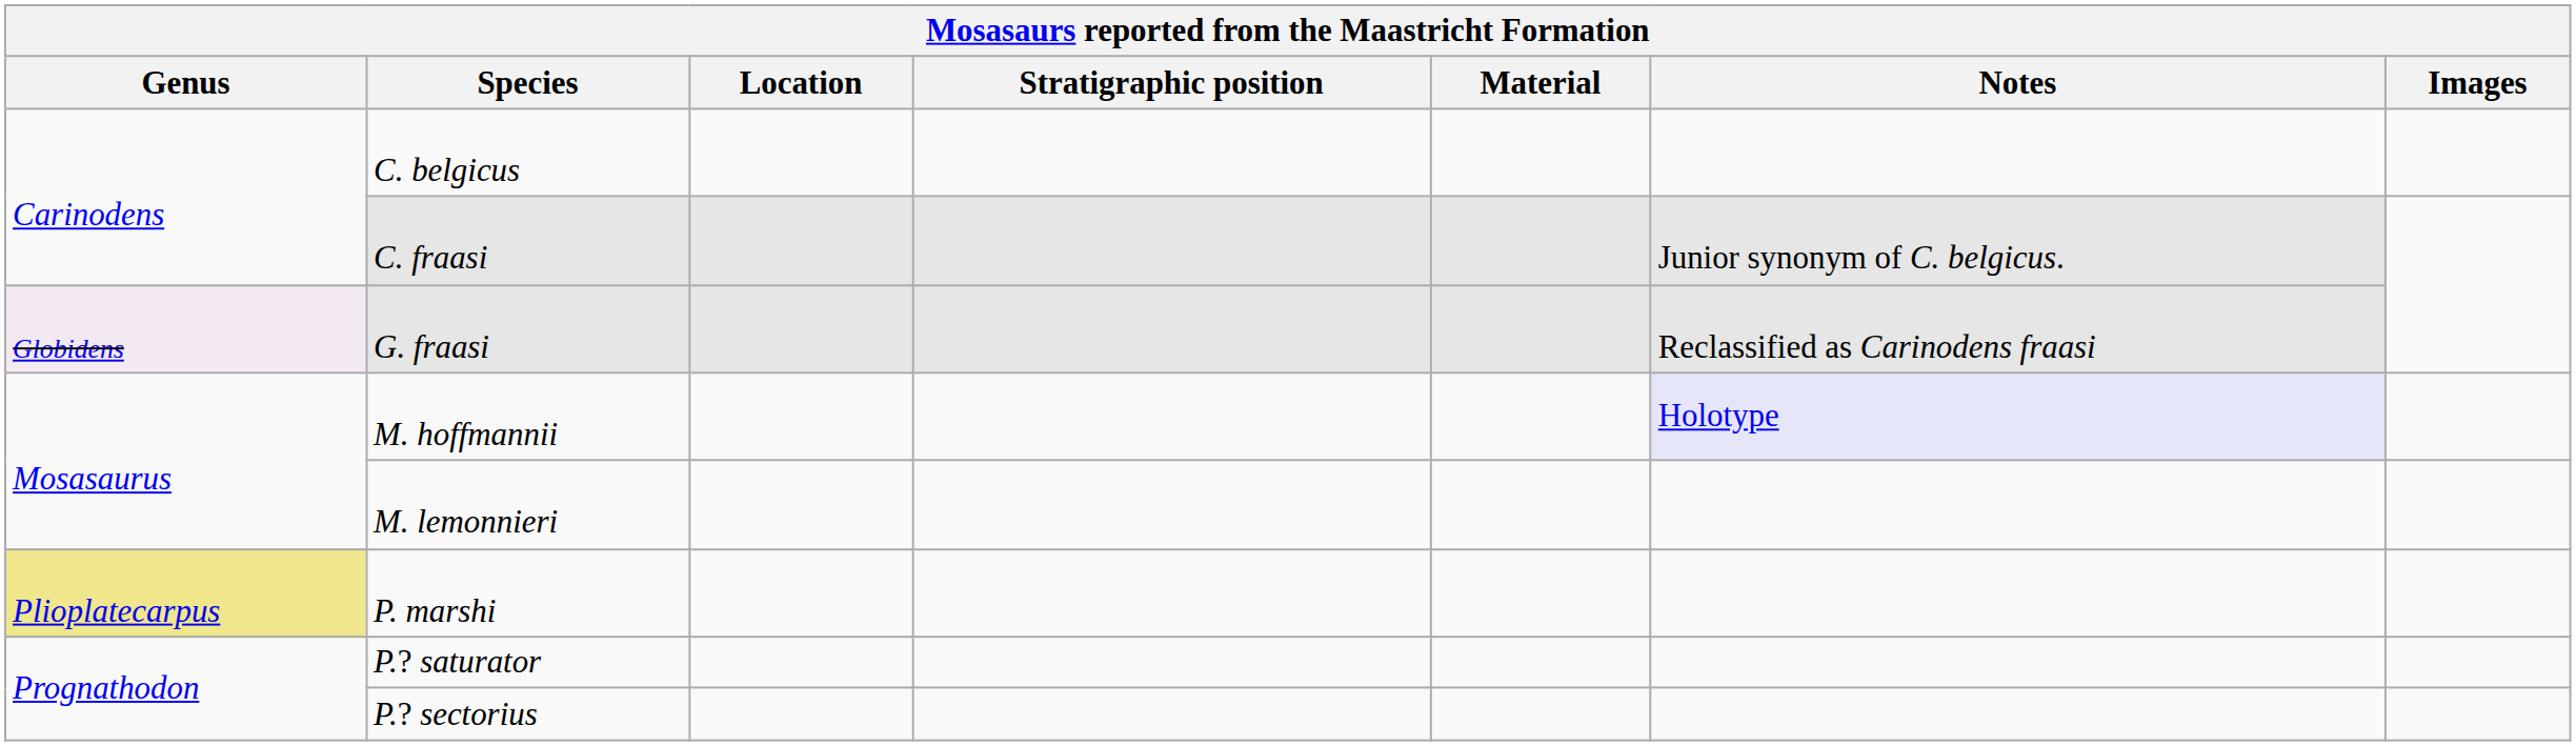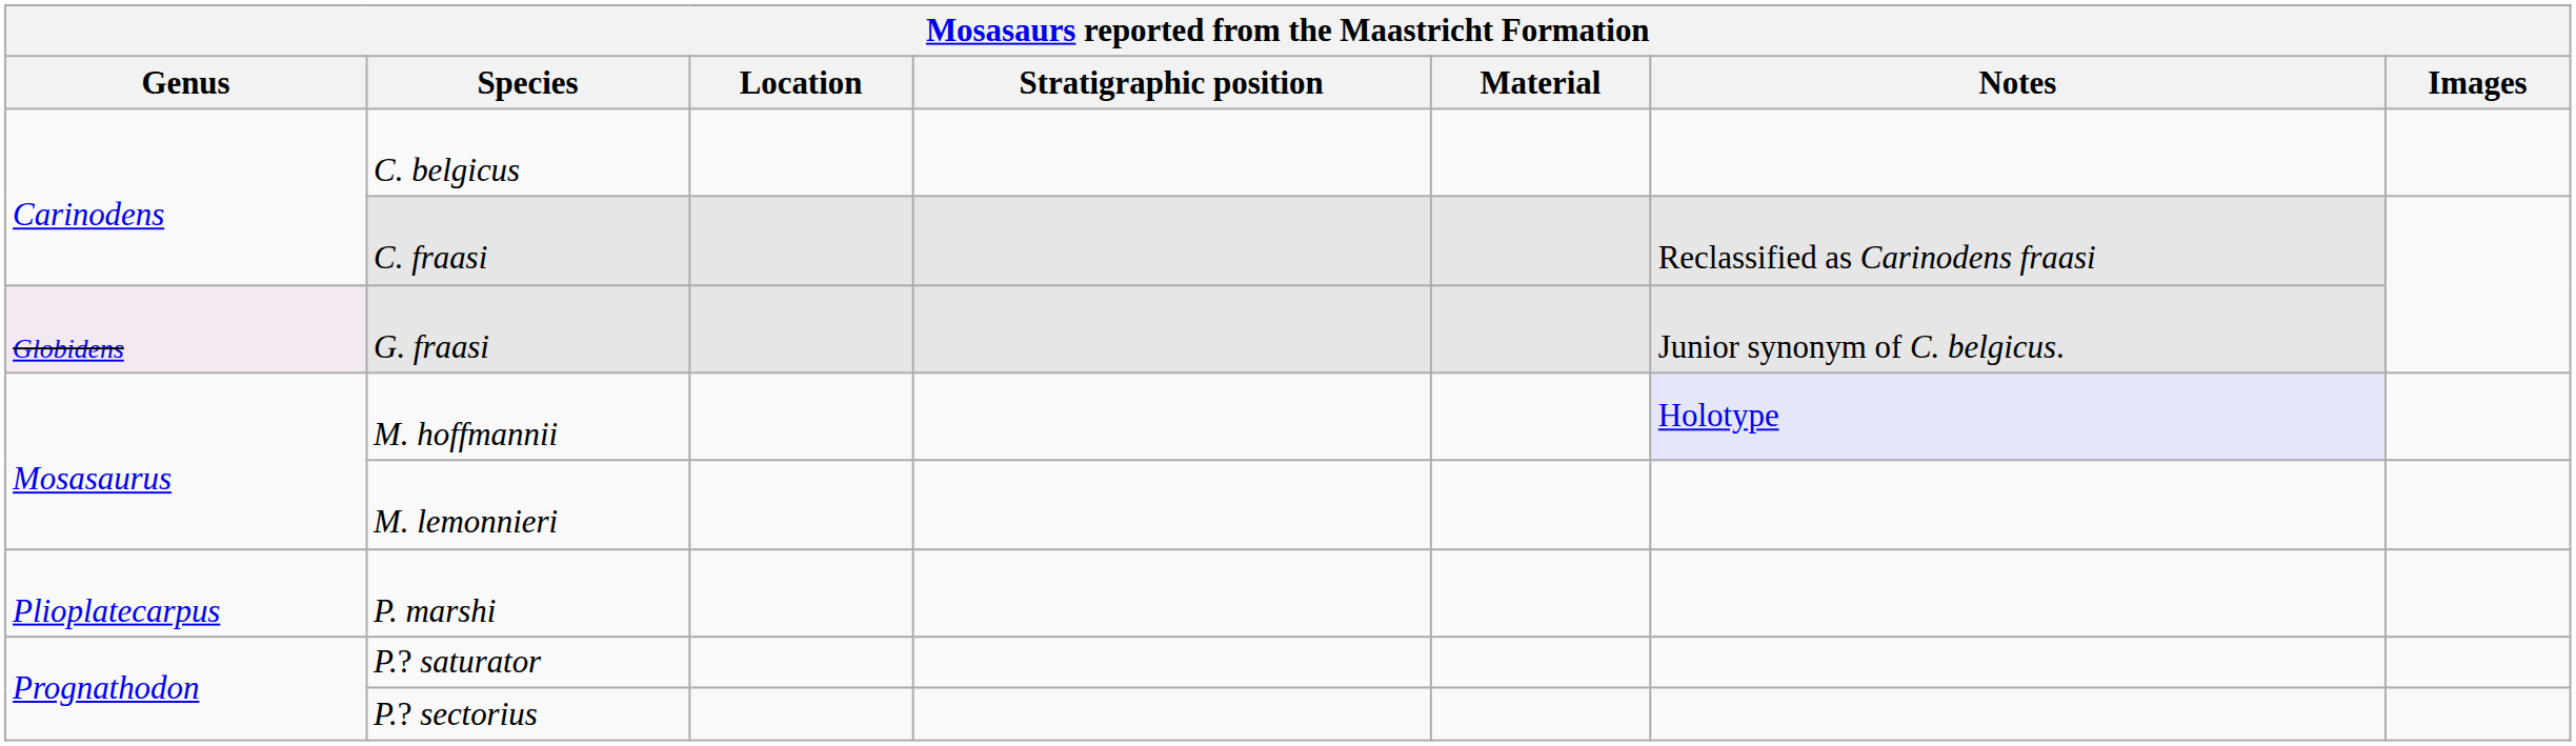 <table class="wikitable" align="center" width="100%">
 <tr>
 <th colspan="7" align="center"><strong><a href='#'>Mosasaurs</a> reported from the Maastricht Formation</strong></th>
 </tr>
 <tr>
 <th>Genus</th>
 <th>Species</th>
 <th>Location</th>
 <th>Stratigraphic position</th>
 <th>Material</th>
 <th>Notes</th>
 <th>Images</th>
 </tr>
 <tr>
 <td rowspan="2"><br><em><a href='#'>Carinodens</a></em></td>
 <td><br><em>C. belgicus</em></td>
 <td></td>
 <td></td>
 <td></td>
 <td></td>
 <td></td>
 </tr>
 <tr>
 <td style="background:#E6E6E6;"><br><em>C. fraasi</em></td>
 <td style="background:#E6E6E6;"></td>
 <td style="background:#E6E6E6;"></td>
 <td style="background:#E6E6E6;"></td>
-<td style="background:#E6E6E6;"><br>Junior synonym of <em>C. belgicus</em>.</td>
+<td style="background:#E6E6E6;"><br>Reclassified as <em>Carinodens fraasi</em></td>
 <td rowspan=2></td>
 </tr>
 <tr>
 <td style="background:#f3e9f3;"><br><small><s><em><a href='#'>Globidens</a></em></s></small></td>
 <td style="background:#E6E6E6;"><br><em>G. fraasi</em></td>
 <td style="background:#E6E6E6;"></td>
 <td style="background:#E6E6E6;"></td>
 <td style="background:#E6E6E6;"></td>
-<td style="background:#E6E6E6;"><br>Reclassified as <em>Carinodens fraasi</em></td>
+<td style="background:#E6E6E6;"><br>Junior synonym of <em>C. belgicus</em>.</td>
 </tr>
 <tr>
 <td rowspan="2"><br><em><a href='#'>Mosasaurus</a></em></td>
 <td><br><em>M. hoffmannii</em></td>
 <td></td>
 <td></td>
 <td></td>
 <td style="background: lavender;"><a href='#'>Holotype</a></td>
 <td></td>
 </tr>
 <tr>
 <td><br><em>M. lemonnieri</em></td>
 <td></td>
 <td></td>
 <td></td>
 <td></td>
 <td></td>
 </tr>
 <tr>
-<td style="background: khaki;"><br><em><a href='#'>Plioplatecarpus</a></em></td>
+<td><br><em><a href='#'>Plioplatecarpus</a></em></td>
 <td><br><em>P. marshi</em></td>
 <td></td>
 <td></td>
 <td></td>
 <td></td>
 <td></td>
 </tr>
 <tr>
 <td rowspan="2"><em><a href='#'>Prognathodon</a></em></td>
 <td><em>P.</em>? <em>saturator</em></td>
 <td></td>
 <td></td>
 <td></td>
 <td></td>
 <td></td>
 </tr>
 <tr>
 <td><em>P.</em>? <em>sectorius</em></td>
 <td></td>
 <td></td>
 <td></td>
 <td></td>
 <td></td>
 </tr>
 </table>
